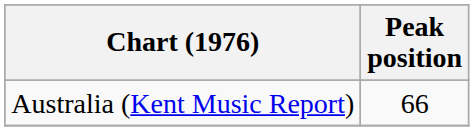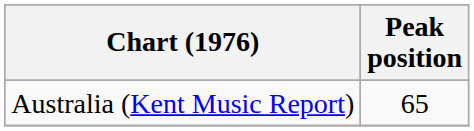 <table class="wikitable">
 <tr>
 <th>Chart (1976)</th>
 <th>Peak<br>position</th>
 </tr>
 <tr>
 <td>Australia (<a href='#'>Kent Music Report</a>)</td>
-<td style="text-align:center;">66</td>
+<td style="text-align:center;">65</td>
 </tr>
 <tr>
 </tr>
 </table>
